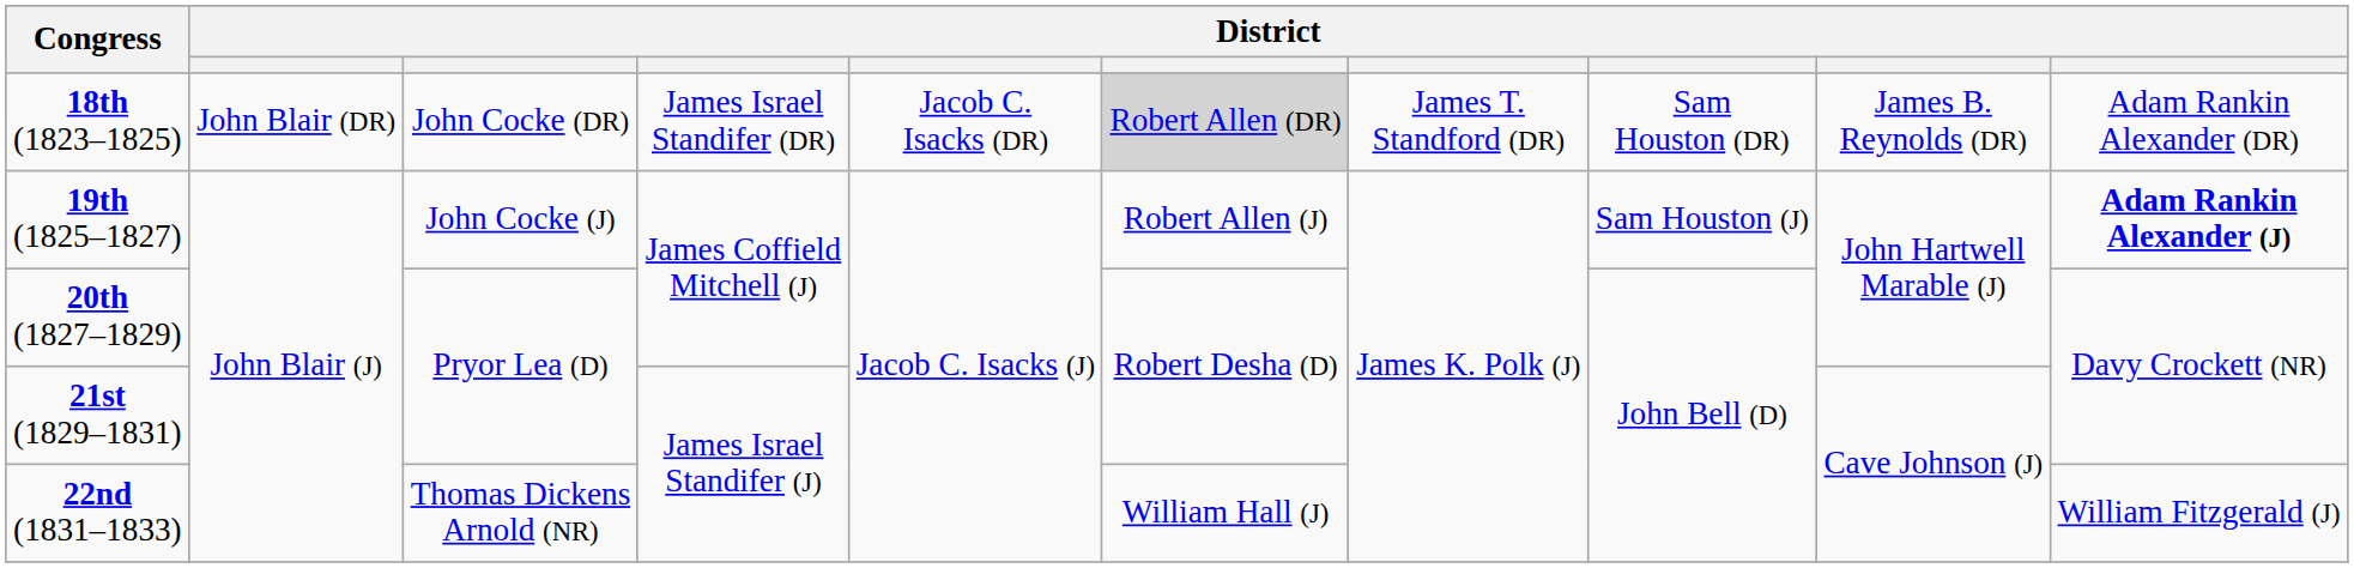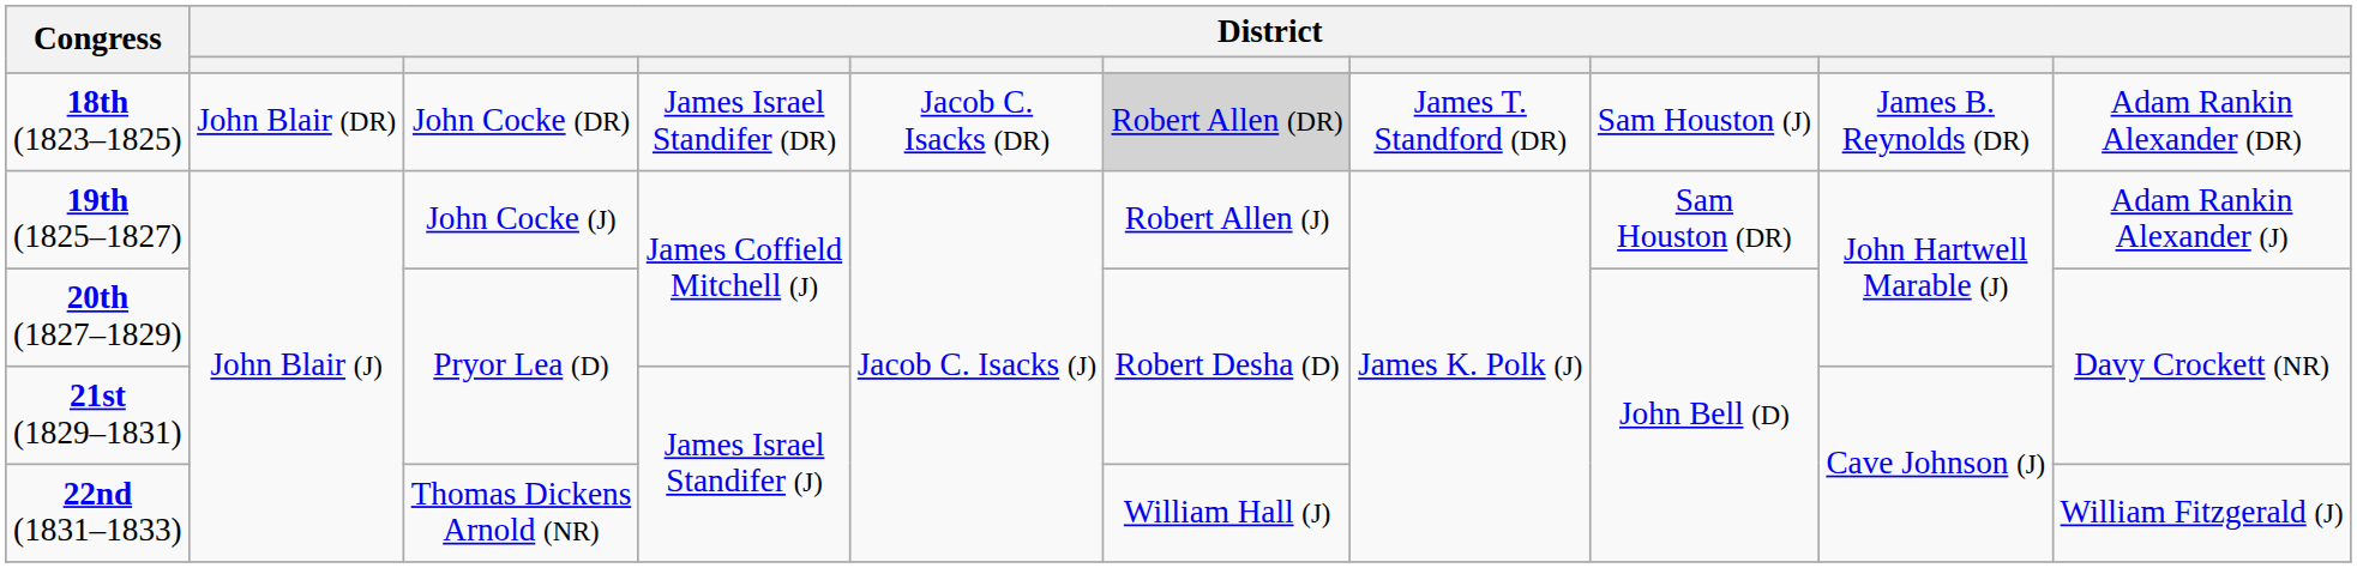 <table class=wikitable style="text-align:center">
 <tr>
 <th rowspan=2>Congress</th>
 <th colspan=13>District</th>
 </tr>
 <tr>
 <th></th>
 <th></th>
 <th></th>
 <th></th>
 <th></th>
 <th></th>
 <th></th>
 <th></th>
 <th></th>
 </tr>
 <tr style="height:3em">
 <td><strong><a href='#'>18th</a></strong><br>(1823–1825)</td>
 <td><a href='#'>John Blair</a> <small>(DR)</small></td>
 <td><a href='#'>John Cocke</a> <small>(DR)</small></td>
 <td><a href='#'>James Israel<br>Standifer</a> <small>(DR)</small></td>
 <td><a href='#'>Jacob C.<br>Isacks</a> <small>(DR)</small></td>
 <td style="background: lightgrey;"><a href='#'>Robert Allen</a> <small>(DR)</small></td>
 <td><a href='#'>James T.<br>Standford</a> <small>(DR)</small></td>
-<td><a href='#'>Sam<br>Houston</a> <small>(DR)</small></td>
+<td><a href='#'>Sam Houston</a> <small>(J)</small></td>
 <td><a href='#'>James B.<br>Reynolds</a> <small>(DR)</small></td>
 <td><a href='#'>Adam Rankin<br>Alexander</a> <small>(DR)</small></td>
 </tr>
 <tr style="height:3em">
 <td><strong><a href='#'>19th</a></strong><br>(1825–1827)</td>
 <td rowspan=4 ><a href='#'>John Blair</a> <small>(J)</small></td>
 <td><a href='#'>John Cocke</a> <small>(J)</small></td>
 <td rowspan=2 ><a href='#'>James Coffield<br>Mitchell</a> <small>(J)</small></td>
 <td rowspan=4 ><a href='#'>Jacob C. Isacks</a> <small>(J)</small></td>
 <td><a href='#'>Robert Allen</a> <small>(J)</small></td>
 <td rowspan=4 ><a href='#'>James K. Polk</a> <small>(J)</small></td>
-<td><a href='#'>Sam Houston</a> <small>(J)</small></td>
+<td><a href='#'>Sam<br>Houston</a> <small>(DR)</small></td>
 <td rowspan=2 ><a href='#'>John Hartwell<br>Marable</a> <small>(J)</small></td>
-<td><strong><a href='#'>Adam Rankin<br>Alexander</a> <small>(J)</small></strong></td>
+<td><a href='#'>Adam Rankin<br>Alexander</a> <small>(J)</small></td>
 </tr>
 <tr style="height:3em">
 <td><strong><a href='#'>20th</a></strong><br>(1827–1829)</td>
 <td rowspan=2 ><a href='#'>Pryor Lea</a> <small>(D)</small></td>
 <td rowspan=2 ><a href='#'>Robert Desha</a> <small>(D)</small></td>
 <td rowspan=3 ><a href='#'>John Bell</a> <small>(D)</small></td>
 <td rowspan=2 ><a href='#'>Davy Crockett</a> <small>(NR)</small></td>
 </tr>
 <tr style="height:3em">
 <td><strong><a href='#'>21st</a></strong><br>(1829–1831)</td>
 <td rowspan=2 ><a href='#'>James Israel<br>Standifer</a> <small>(J)</small></td>
 <td rowspan=2 ><a href='#'>Cave Johnson</a> <small>(J)</small></td>
 </tr>
 <tr style="height:3em">
 <td><strong><a href='#'>22nd</a></strong><br>(1831–1833)</td>
 <td><a href='#'>Thomas Dickens<br>Arnold</a> <small>(NR)</small></td>
 <td><a href='#'>William Hall</a> <small>(J)</small></td>
 <td><a href='#'>William Fitzgerald</a> <small>(J)</small></td>
 </tr>
 </table>
